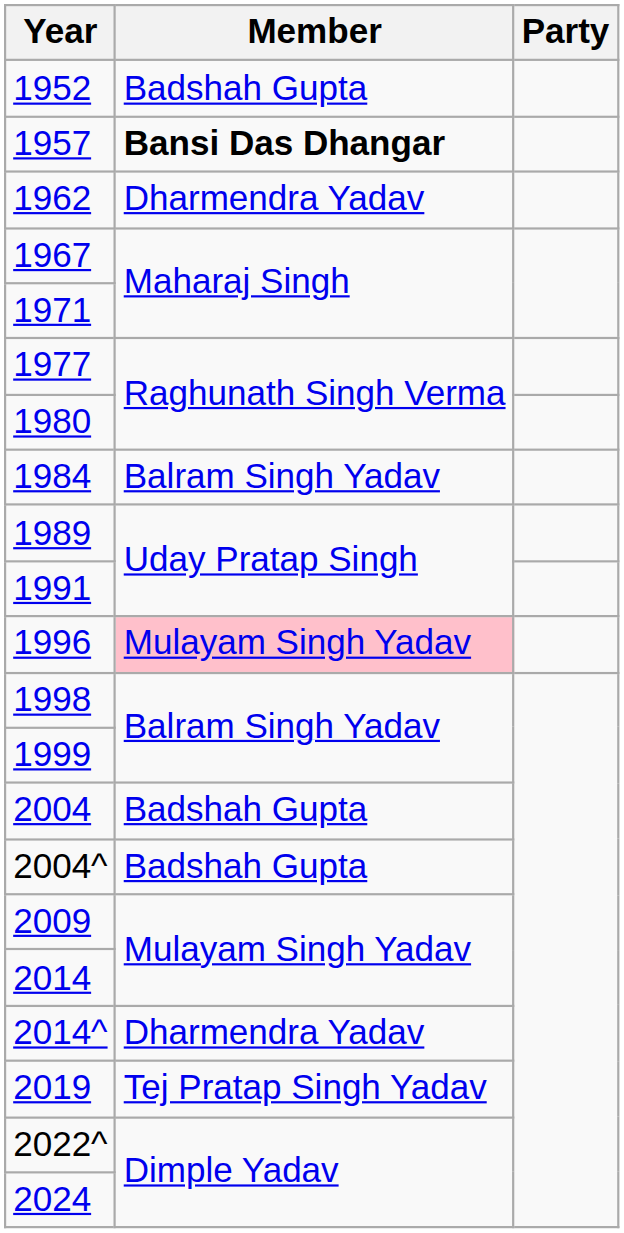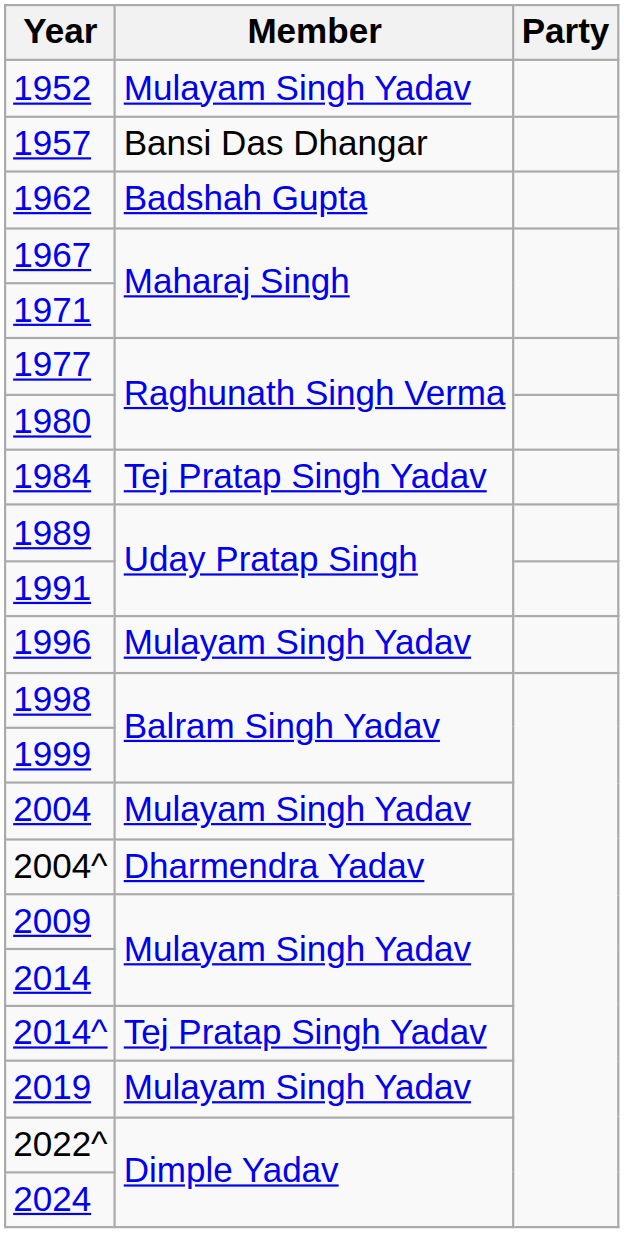 <table class="wikitable sortable">
 <tr>
 <th>Year</th>
 <th>Member</th>
 <th colspan="2">Party</th>
 </tr>
 <tr>
 <td><a href='#'>1952</a></td>
-<td><a href='#'>Badshah Gupta</a></td>
+<td><a href='#'>Mulayam Singh Yadav</a></td>
 <td></td>
 </tr>
 <tr>
 <td><a href='#'>1957</a></td>
-<td><strong>Bansi Das Dhangar</strong></td>
+<td>Bansi Das Dhangar</td>
 <td></td>
 </tr>
 <tr>
 <td><a href='#'>1962</a></td>
-<td><a href='#'>Dharmendra Yadav</a></td>
+<td><a href='#'>Badshah Gupta</a></td>
 <td></td>
 </tr>
 <tr>
 <td><a href='#'>1967</a></td>
 <td rowspan="2"><a href='#'>Maharaj Singh</a></td>
 </tr>
 <tr>
 <td><a href='#'>1971</a></td>
 </tr>
 <tr>
 <td><a href='#'>1977</a></td>
 <td rowspan="2"><a href='#'>Raghunath Singh Verma</a></td>
 <td></td>
 </tr>
 <tr>
 <td><a href='#'>1980</a></td>
 <td></td>
 </tr>
 <tr>
 <td><a href='#'>1984</a></td>
-<td><a href='#'>Balram Singh Yadav</a></td>
+<td><a href='#'>Tej Pratap Singh Yadav</a></td>
 <td></td>
 </tr>
 <tr>
 <td><a href='#'>1989</a></td>
 <td rowspan="2"><a href='#'>Uday Pratap Singh</a></td>
 <td></td>
 </tr>
 <tr>
 <td><a href='#'>1991</a></td>
 <td></td>
 </tr>
 <tr>
 <td><a href='#'>1996</a></td>
-<td style="background: pink;"><a href='#'>Mulayam Singh Yadav</a></td>
+<td><a href='#'>Mulayam Singh Yadav</a></td>
 <td></td>
 </tr>
 <tr>
 <td><a href='#'>1998</a></td>
 <td rowspan="2"><a href='#'>Balram Singh Yadav</a></td>
 </tr>
 <tr>
 <td><a href='#'>1999</a></td>
 </tr>
 <tr>
 <td><a href='#'>2004</a></td>
-<td><a href='#'>Badshah Gupta</a></td>
+<td><a href='#'>Mulayam Singh Yadav</a></td>
 </tr>
 <tr>
 <td>2004^</td>
-<td><a href='#'>Badshah Gupta</a></td>
+<td><a href='#'>Dharmendra Yadav</a></td>
 </tr>
 <tr>
 <td><a href='#'>2009</a></td>
 <td rowspan="2"><a href='#'>Mulayam Singh Yadav</a></td>
 </tr>
 <tr>
 <td><a href='#'>2014</a></td>
 </tr>
 <tr>
 <td><a href='#'>2014^</a></td>
-<td><a href='#'>Dharmendra Yadav</a></td>
+<td><a href='#'>Tej Pratap Singh Yadav</a></td>
 </tr>
 <tr>
 <td><a href='#'>2019</a></td>
-<td><a href='#'>Tej Pratap Singh Yadav</a></td>
+<td><a href='#'>Mulayam Singh Yadav</a></td>
 </tr>
 <tr>
 <td>2022^</td>
 <td rowspan=2><a href='#'>Dimple Yadav</a></td>
 </tr>
 <tr>
 <td><a href='#'>2024</a></td>
 </tr>
 </table>
